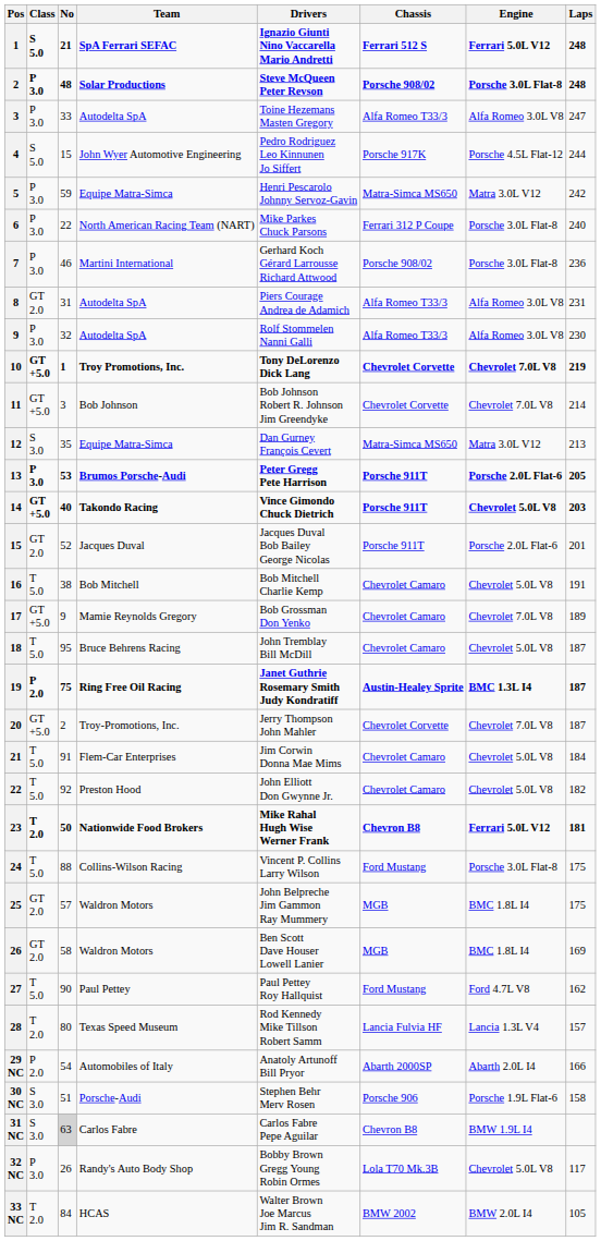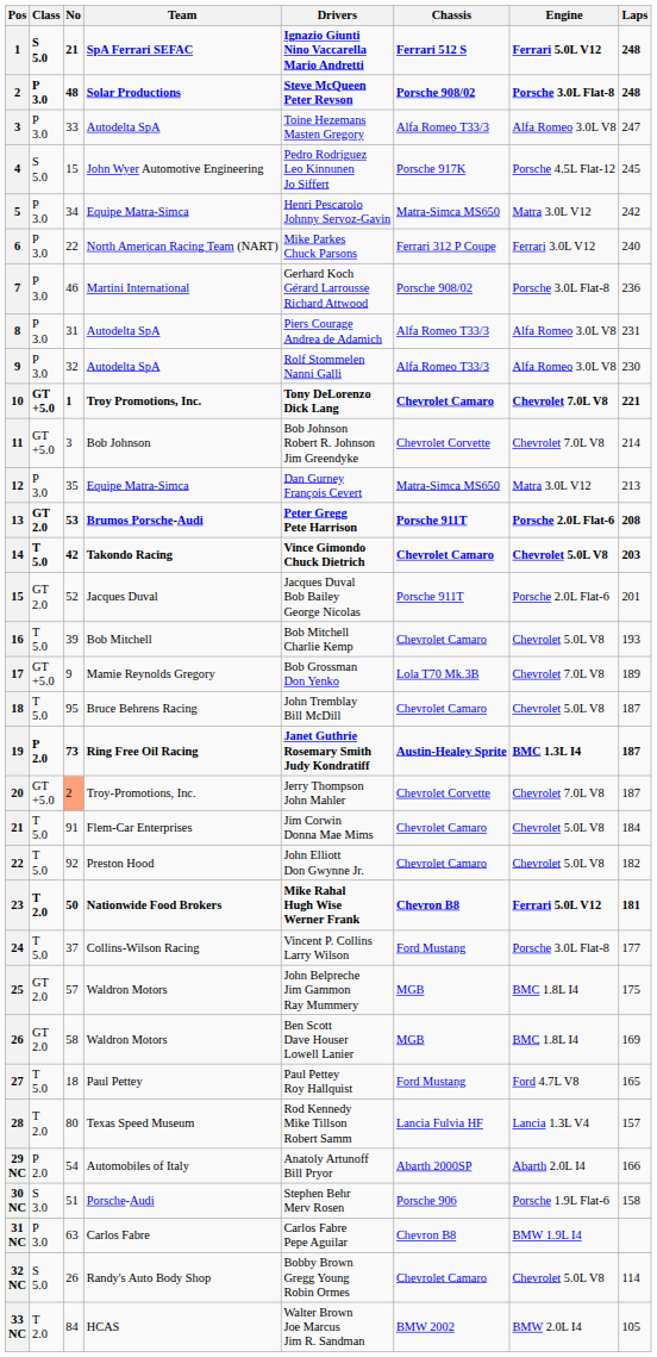 <table class="wikitable sortable" style="font-size: 95%;">
 <tr>
 <th>Pos</th>
 <th>Class</th>
 <th>No</th>
 <th>Team</th>
 <th>Drivers</th>
 <th>Chassis</th>
 <th>Engine</th>
 <th>Laps</th>
 </tr>
 <tr style="font-weight:bold">
 <th>1</th>
 <td>S<br>5.0</td>
 <td>21</td>
 <td> <a href='#'>SpA Ferrari SEFAC</a></td>
 <td> <a href='#'>Ignazio Giunti</a><br> <a href='#'>Nino Vaccarella</a><br> <a href='#'>Mario Andretti</a></td>
 <td><a href='#'>Ferrari 512 S</a></td>
 <td><a href='#'>Ferrari</a> 5.0L V12</td>
 <td>248</td>
 </tr>
 <tr style="font-weight:bold">
 <th>2</th>
 <td>P<br>3.0</td>
 <td>48</td>
 <td> <a href='#'>Solar Productions</a></td>
 <td> <a href='#'>Steve McQueen</a><br> <a href='#'>Peter Revson</a></td>
 <td><a href='#'>Porsche 908/02</a></td>
 <td><a href='#'>Porsche</a> 3.0L Flat-8</td>
 <td>248</td>
 </tr>
 <tr>
 <th>3</th>
 <td>P<br>3.0</td>
 <td>33</td>
 <td> <a href='#'>Autodelta SpA</a></td>
 <td> <a href='#'>Toine Hezemans</a><br> <a href='#'>Masten Gregory</a></td>
 <td><a href='#'>Alfa Romeo T33/3</a></td>
 <td><a href='#'>Alfa Romeo</a> 3.0L V8</td>
 <td>247</td>
 </tr>
 <tr>
 <th>4</th>
 <td>S<br>5.0</td>
 <td>15</td>
 <td> <a href='#'>John Wyer</a> Automotive Engineering</td>
 <td> <a href='#'>Pedro Rodriguez</a><br> <a href='#'>Leo Kinnunen</a><br> <a href='#'>Jo Siffert</a></td>
 <td><a href='#'>Porsche 917K</a></td>
 <td><a href='#'>Porsche</a> 4.5L Flat-12</td>
-<td>244</td>
+<td>245</td>
 </tr>
 <tr>
 <th>5</th>
 <td>P<br>3.0</td>
-<td>59</td>
+<td>34</td>
 <td> <a href='#'>Equipe Matra-Simca</a></td>
 <td> <a href='#'>Henri Pescarolo</a><br> <a href='#'>Johnny Servoz-Gavin</a></td>
 <td><a href='#'>Matra-Simca MS650</a></td>
 <td><a href='#'>Matra</a> 3.0L V12</td>
 <td>242</td>
 </tr>
 <tr>
 <th>6</th>
 <td>P<br>3.0</td>
 <td>22</td>
 <td> <a href='#'>North American Racing Team</a> (NART)</td>
 <td> <a href='#'>Mike Parkes</a><br> <a href='#'>Chuck Parsons</a></td>
 <td><a href='#'>Ferrari 312 P Coupe</a></td>
-<td><a href='#'>Porsche</a> 3.0L Flat-8</td>
+<td><a href='#'>Ferrari</a> 3.0L V12</td>
 <td>240</td>
 </tr>
 <tr>
 <th>7</th>
 <td>P<br>3.0</td>
 <td>46</td>
 <td> <a href='#'>Martini International</a></td>
 <td> Gerhard Koch<br> <a href='#'>Gérard Larrousse</a><br> <a href='#'>Richard Attwood</a></td>
 <td><a href='#'>Porsche 908/02</a></td>
 <td><a href='#'>Porsche</a> 3.0L Flat-8</td>
 <td>236</td>
 </tr>
 <tr>
 <th>8</th>
-<td>GT<br>2.0</td>
+<td>P<br>3.0</td>
 <td>31</td>
 <td> <a href='#'>Autodelta SpA</a></td>
 <td> <a href='#'>Piers Courage</a><br> <a href='#'>Andrea de Adamich</a></td>
 <td><a href='#'>Alfa Romeo T33/3</a></td>
 <td><a href='#'>Alfa Romeo</a> 3.0L V8</td>
 <td>231</td>
 </tr>
 <tr>
 <th>9</th>
 <td>P<br>3.0</td>
 <td>32</td>
 <td> <a href='#'>Autodelta SpA</a></td>
 <td> <a href='#'>Rolf Stommelen</a><br> <a href='#'>Nanni Galli</a></td>
 <td><a href='#'>Alfa Romeo T33/3</a></td>
 <td><a href='#'>Alfa Romeo</a> 3.0L V8</td>
 <td>230</td>
 </tr>
 <tr style="font-weight:bold">
 <th>10</th>
 <td>GT<br>+5.0</td>
 <td>1</td>
 <td> Troy Promotions, Inc.</td>
 <td> Tony DeLorenzo<br> Dick Lang</td>
-<td><a href='#'>Chevrolet Corvette</a></td>
+<td><a href='#'>Chevrolet Camaro</a></td>
 <td><a href='#'>Chevrolet</a> 7.0L V8</td>
-<td>219</td>
+<td>221</td>
 </tr>
 <tr>
 <th>11</th>
 <td>GT<br>+5.0</td>
 <td>3</td>
 <td> Bob Johnson</td>
 <td> Bob Johnson<br> Robert R. Johnson<br> Jim Greendyke</td>
 <td><a href='#'>Chevrolet Corvette</a></td>
 <td><a href='#'>Chevrolet</a> 7.0L V8</td>
 <td>214</td>
 </tr>
 <tr>
 <th>12</th>
-<td>S<br>3.0</td>
+<td>P<br>3.0</td>
 <td>35</td>
 <td> <a href='#'>Equipe Matra-Simca</a></td>
 <td> <a href='#'>Dan Gurney</a> <br> <a href='#'>François Cevert</a></td>
 <td><a href='#'>Matra-Simca MS650</a></td>
 <td><a href='#'>Matra</a> 3.0L V12</td>
 <td>213</td>
 </tr>
 <tr style="font-weight:bold">
 <th>13</th>
-<td>P<br>3.0</td>
+<td>GT<br>2.0</td>
 <td>53</td>
 <td> <a href='#'>Brumos Porsche</a>-<a href='#'>Audi</a></td>
 <td> <a href='#'>Peter Gregg</a><br> Pete Harrison</td>
 <td><a href='#'>Porsche 911T</a></td>
 <td><a href='#'>Porsche</a> 2.0L Flat-6</td>
-<td>205</td>
+<td>208</td>
 </tr>
 <tr style="font-weight:bold">
 <th>14</th>
-<td>GT<br>+5.0</td>
-<td>40</td>
+<td>T<br>5.0</td>
+<td>42</td>
 <td> Takondo Racing</td>
 <td> Vince Gimondo<br> Chuck Dietrich</td>
-<td><a href='#'>Porsche 911T</a></td>
+<td><a href='#'>Chevrolet Camaro</a></td>
 <td><a href='#'>Chevrolet</a> 5.0L V8</td>
 <td>203</td>
 </tr>
 <tr>
 <th>15</th>
 <td>GT<br>2.0</td>
 <td>52</td>
 <td> Jacques Duval</td>
 <td> Jacques Duval<br> Bob Bailey<br> George Nicolas</td>
 <td><a href='#'>Porsche 911T</a></td>
 <td><a href='#'>Porsche</a> 2.0L Flat-6</td>
 <td>201</td>
 </tr>
 <tr>
 <th>16</th>
 <td>T<br>5.0</td>
-<td>38</td>
+<td>39</td>
 <td> Bob Mitchell</td>
 <td> Bob Mitchell<br> Charlie Kemp</td>
 <td><a href='#'>Chevrolet Camaro</a></td>
 <td><a href='#'>Chevrolet</a> 5.0L V8</td>
-<td>191</td>
+<td>193</td>
 </tr>
 <tr>
 <th>17</th>
 <td>GT<br>+5.0</td>
 <td>9</td>
 <td> Mamie Reynolds Gregory</td>
 <td> Bob Grossman<br> <a href='#'>Don Yenko</a></td>
-<td><a href='#'>Chevrolet Camaro</a></td>
+<td><a href='#'>Lola T70 Mk.3B</a></td>
 <td><a href='#'>Chevrolet</a> 7.0L V8</td>
 <td>189</td>
 </tr>
 <tr>
 <th>18</th>
 <td>T<br>5.0</td>
 <td>95</td>
 <td> Bruce Behrens Racing</td>
 <td> John Tremblay<br> Bill McDill</td>
 <td><a href='#'>Chevrolet Camaro</a></td>
 <td><a href='#'>Chevrolet</a> 5.0L V8</td>
 <td>187</td>
 </tr>
 <tr style="font-weight:bold">
 <th>19</th>
 <td>P<br>2.0</td>
-<td>75</td>
+<td>73</td>
 <td> Ring Free Oil Racing</td>
 <td> <a href='#'>Janet Guthrie</a><br> Rosemary Smith<br> Judy Kondratiff</td>
 <td><a href='#'>Austin-Healey Sprite</a></td>
 <td><a href='#'>BMC</a> 1.3L I4</td>
 <td>187</td>
 </tr>
 <tr>
 <th>20</th>
 <td>GT<br>+5.0</td>
-<td>2</td>
+<td style="background: lightsalmon;">2</td>
 <td> Troy-Promotions, Inc.</td>
 <td> Jerry Thompson<br> John Mahler</td>
 <td><a href='#'>Chevrolet Corvette</a></td>
 <td><a href='#'>Chevrolet</a> 7.0L V8</td>
 <td>187</td>
 </tr>
 <tr>
 <th>21</th>
 <td>T<br>5.0</td>
 <td>91</td>
 <td> Flem-Car Enterprises</td>
 <td> Jim Corwin<br> Donna Mae Mims</td>
 <td><a href='#'>Chevrolet Camaro</a></td>
 <td><a href='#'>Chevrolet</a> 5.0L V8</td>
 <td>184</td>
 </tr>
 <tr>
 <th>22</th>
 <td>T<br>5.0</td>
 <td>92</td>
 <td> Preston Hood</td>
 <td> John Elliott<br> Don Gwynne Jr.</td>
 <td><a href='#'>Chevrolet Camaro</a></td>
 <td><a href='#'>Chevrolet</a> 5.0L V8</td>
 <td>182</td>
 </tr>
 <tr style="font-weight:bold">
 <th>23</th>
 <td>T<br>2.0</td>
 <td>50</td>
 <td> Nationwide Food Brokers</td>
 <td> Mike Rahal<br> Hugh Wise<br> Werner Frank</td>
 <td><a href='#'>Chevron B8</a></td>
 <td><a href='#'>Ferrari</a> 5.0L V12</td>
 <td>181</td>
 </tr>
 <tr>
 <th>24</th>
 <td>T<br>5.0</td>
-<td>88</td>
+<td>37</td>
 <td> Collins-Wilson Racing</td>
 <td> Vincent P. Collins <br> Larry Wilson</td>
 <td><a href='#'>Ford Mustang</a></td>
 <td><a href='#'>Porsche</a> 3.0L Flat-8</td>
-<td>175</td>
+<td>177</td>
 </tr>
 <tr>
 <th>25</th>
 <td>GT<br>2.0</td>
 <td>57</td>
 <td> Waldron Motors</td>
 <td> John Belpreche<br> Jim Gammon<br> Ray Mummery</td>
 <td><a href='#'>MGB</a></td>
 <td><a href='#'>BMC</a> 1.8L I4</td>
 <td>175</td>
 </tr>
 <tr>
 <th>26</th>
 <td>GT<br>2.0</td>
 <td>58</td>
 <td> Waldron Motors</td>
 <td> Ben Scott<br> Dave Houser<br> Lowell Lanier</td>
 <td><a href='#'>MGB</a></td>
 <td><a href='#'>BMC</a> 1.8L I4</td>
 <td>169</td>
 </tr>
 <tr>
 <th>27</th>
 <td>T<br>5.0</td>
-<td>90</td>
+<td>18</td>
 <td> Paul Pettey</td>
 <td> Paul Pettey<br> Roy Hallquist</td>
 <td><a href='#'>Ford Mustang</a></td>
 <td><a href='#'>Ford</a> 4.7L V8</td>
-<td>162</td>
+<td>165</td>
 </tr>
 <tr>
 <th>28</th>
 <td>T<br>2.0</td>
 <td>80</td>
 <td> Texas Speed Museum</td>
 <td> Rod Kennedy<br> Mike Tillson<br> Robert Samm</td>
 <td><a href='#'>Lancia Fulvia HF</a></td>
 <td><a href='#'>Lancia</a> 1.3L V4</td>
 <td>157</td>
 </tr>
 <tr>
 <th>29<br>NC</th>
 <td>P<br>2.0</td>
 <td>54</td>
 <td> Automobiles of Italy</td>
 <td> Anatoly Artunoff<br> Bill Pryor</td>
 <td><a href='#'>Abarth 2000SP</a></td>
 <td><a href='#'>Abarth</a> 2.0L I4</td>
 <td>166</td>
 </tr>
 <tr>
 <th>30<br>NC</th>
 <td>S<br>3.0</td>
 <td>51</td>
 <td> <a href='#'>Porsche</a>-<a href='#'>Audi</a></td>
 <td> Stephen Behr<br> Merv Rosen</td>
 <td><a href='#'>Porsche 906</a></td>
 <td><a href='#'>Porsche</a> 1.9L Flat-6</td>
 <td>158</td>
 </tr>
 <tr>
 <th>31<br>NC</th>
-<td>S<br>3.0</td>
-<td style="background: lightgrey;">63</td>
+<td>P<br>3.0</td>
+<td>63</td>
 <td> Carlos Fabre</td>
 <td> Carlos Fabre<br> Pepe Aguilar</td>
 <td><a href='#'>Chevron B8</a></td>
 <td><a href='#'>BMW 1.9L I4</a></td>
 <td></td>
 </tr>
 <tr>
 <th>32<br>NC</th>
-<td>P<br>3.0</td>
+<td>S<br>5.0</td>
 <td>26</td>
 <td> Randy's Auto Body Shop</td>
 <td> Bobby Brown<br> Gregg Young<br> Robin Ormes</td>
-<td><a href='#'>Lola T70 Mk.3B</a></td>
+<td><a href='#'>Chevrolet Camaro</a></td>
 <td><a href='#'>Chevrolet</a> 5.0L V8</td>
-<td>117</td>
+<td>114</td>
 </tr>
 <tr>
 <th>33<br>NC</th>
 <td>T<br>2.0</td>
 <td>84</td>
 <td> HCAS</td>
 <td> Walter Brown<br> Joe Marcus<br> Jim R. Sandman</td>
 <td><a href='#'>BMW 2002</a></td>
 <td><a href='#'>BMW</a> 2.0L I4</td>
 <td>105</td>
 </tr>
 </table>
